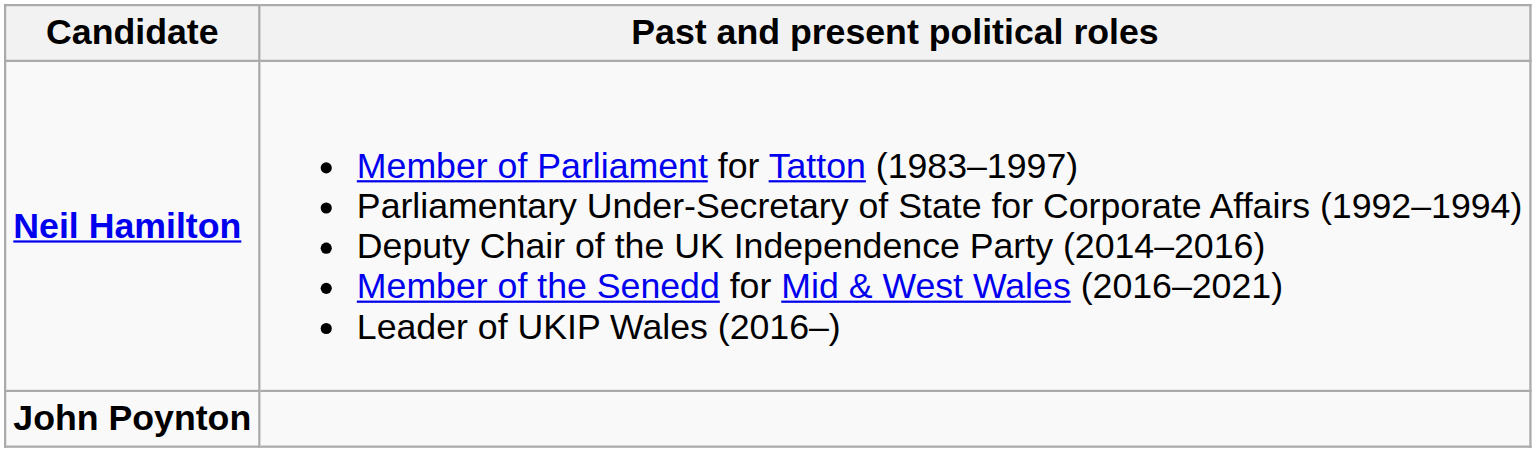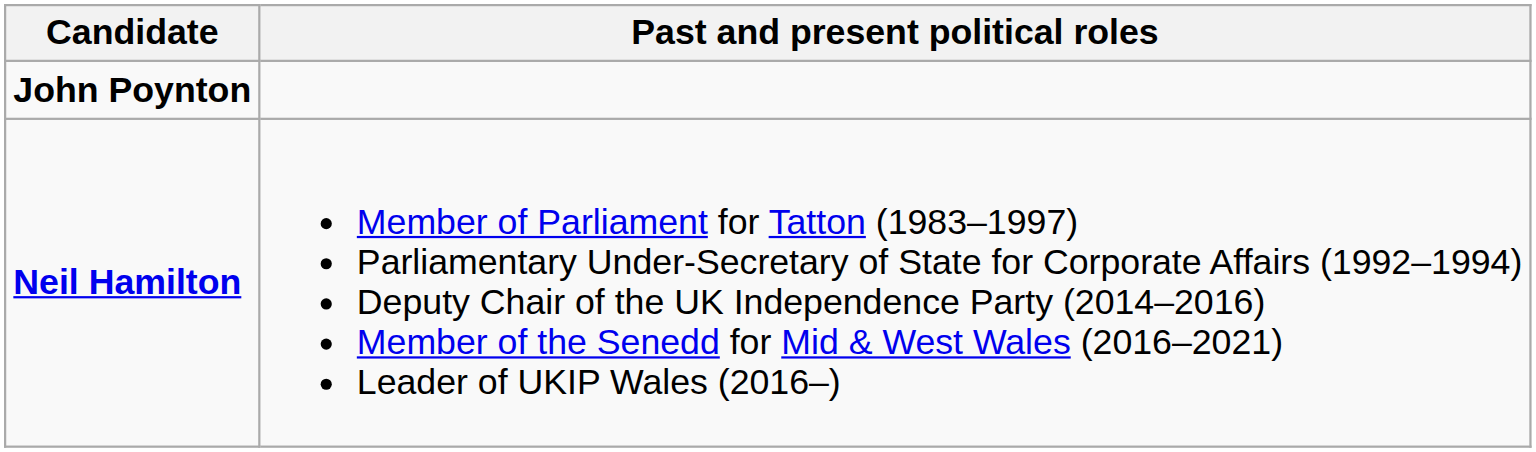 <table class="wikitable">
 <tr>
 <th>Candidate</th>
 <th>Past and present political roles</th>
 </tr>
 <tr>
+<td><strong>John Poynton</strong></td>
+<td></td>
+</tr>
+<tr>
 <td><strong><a href='#'>Neil Hamilton</a></strong></td>
 <td><br><ul><li><a href='#'>Member of Parliament</a> for <a href='#'>Tatton</a> (1983–1997)</li><li>Parliamentary Under-Secretary of State for Corporate Affairs (1992–1994)</li><li>Deputy Chair of the UK Independence Party (2014–2016)</li><li><a href='#'>Member of the Senedd</a> for <a href='#'>Mid & West Wales</a> (2016–2021)</li><li>Leader of UKIP Wales (2016–)</li></ul></td>
 </tr>
-<tr>
-<td><strong>John Poynton</strong></td>
-<td></td>
-</tr>
 </table>
